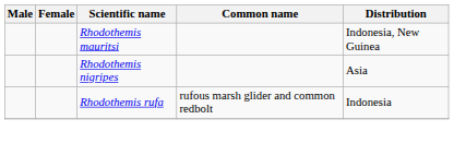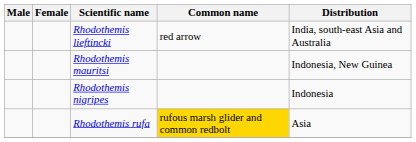 <table class="wikitable">
 <tr>
 <th>Male</th>
 <th>Female</th>
 <th>Scientific name</th>
 <th>Common name</th>
 <th>Distribution</th>
+</tr>
+<tr>
+<td></td>
+<td></td>
+<td><em><a href='#'>Rhodothemis lieftincki</a></em> </td>
+<td>red arrow</td>
+<td>India, south-east Asia and Australia</td>
 </tr>
 <tr>
 <td></td>
 <td></td>
 <td><em><a href='#'>Rhodothemis mauritsi</a></em> </td>
 <td></td>
 <td>Indonesia,  New  Guinea</td>
 </tr>
 <tr>
 <td></td>
 <td></td>
 <td><em><a href='#'>Rhodothemis nigripes</a></em> </td>
 <td></td>
-<td>Asia</td>
+<td>Indonesia</td>
 </tr>
 <tr>
 <td></td>
 <td></td>
 <td><em><a href='#'>Rhodothemis rufa</a></em> </td>
-<td>rufous marsh glider and common redbolt</td>
-<td>Indonesia</td>
+<td style="background: gold;">rufous marsh glider and common redbolt</td>
+<td>Asia</td>
 </tr>
 <tr>
 </tr>
 </table>
